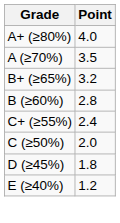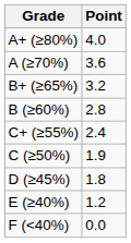 <table class="wikitable">
 <tr>
 <th>Grade</th>
 <th>Point</th>
 </tr>
 <tr>
 <td>A+ (≥80%)</td>
 <td>4.0</td>
 </tr>
 <tr>
 <td>A (≥70%)</td>
-<td>3.5</td>
+<td>3.6</td>
 </tr>
 <tr>
 <td>B+ (≥65%)</td>
 <td>3.2</td>
 </tr>
 <tr>
 <td>B (≥60%)</td>
 <td>2.8</td>
 </tr>
 <tr>
 <td>C+ (≥55%)</td>
 <td>2.4</td>
 </tr>
 <tr>
 <td>C (≥50%)</td>
-<td>2.0</td>
+<td>1.9</td>
 </tr>
 <tr>
 <td>D (≥45%)</td>
 <td>1.8</td>
 </tr>
 <tr>
 <td>E (≥40%)</td>
 <td>1.2</td>
 </tr>
+<tr>
+<td>F (<40%)</td>
+<td>0.0</td>
+</tr>
 </table>
